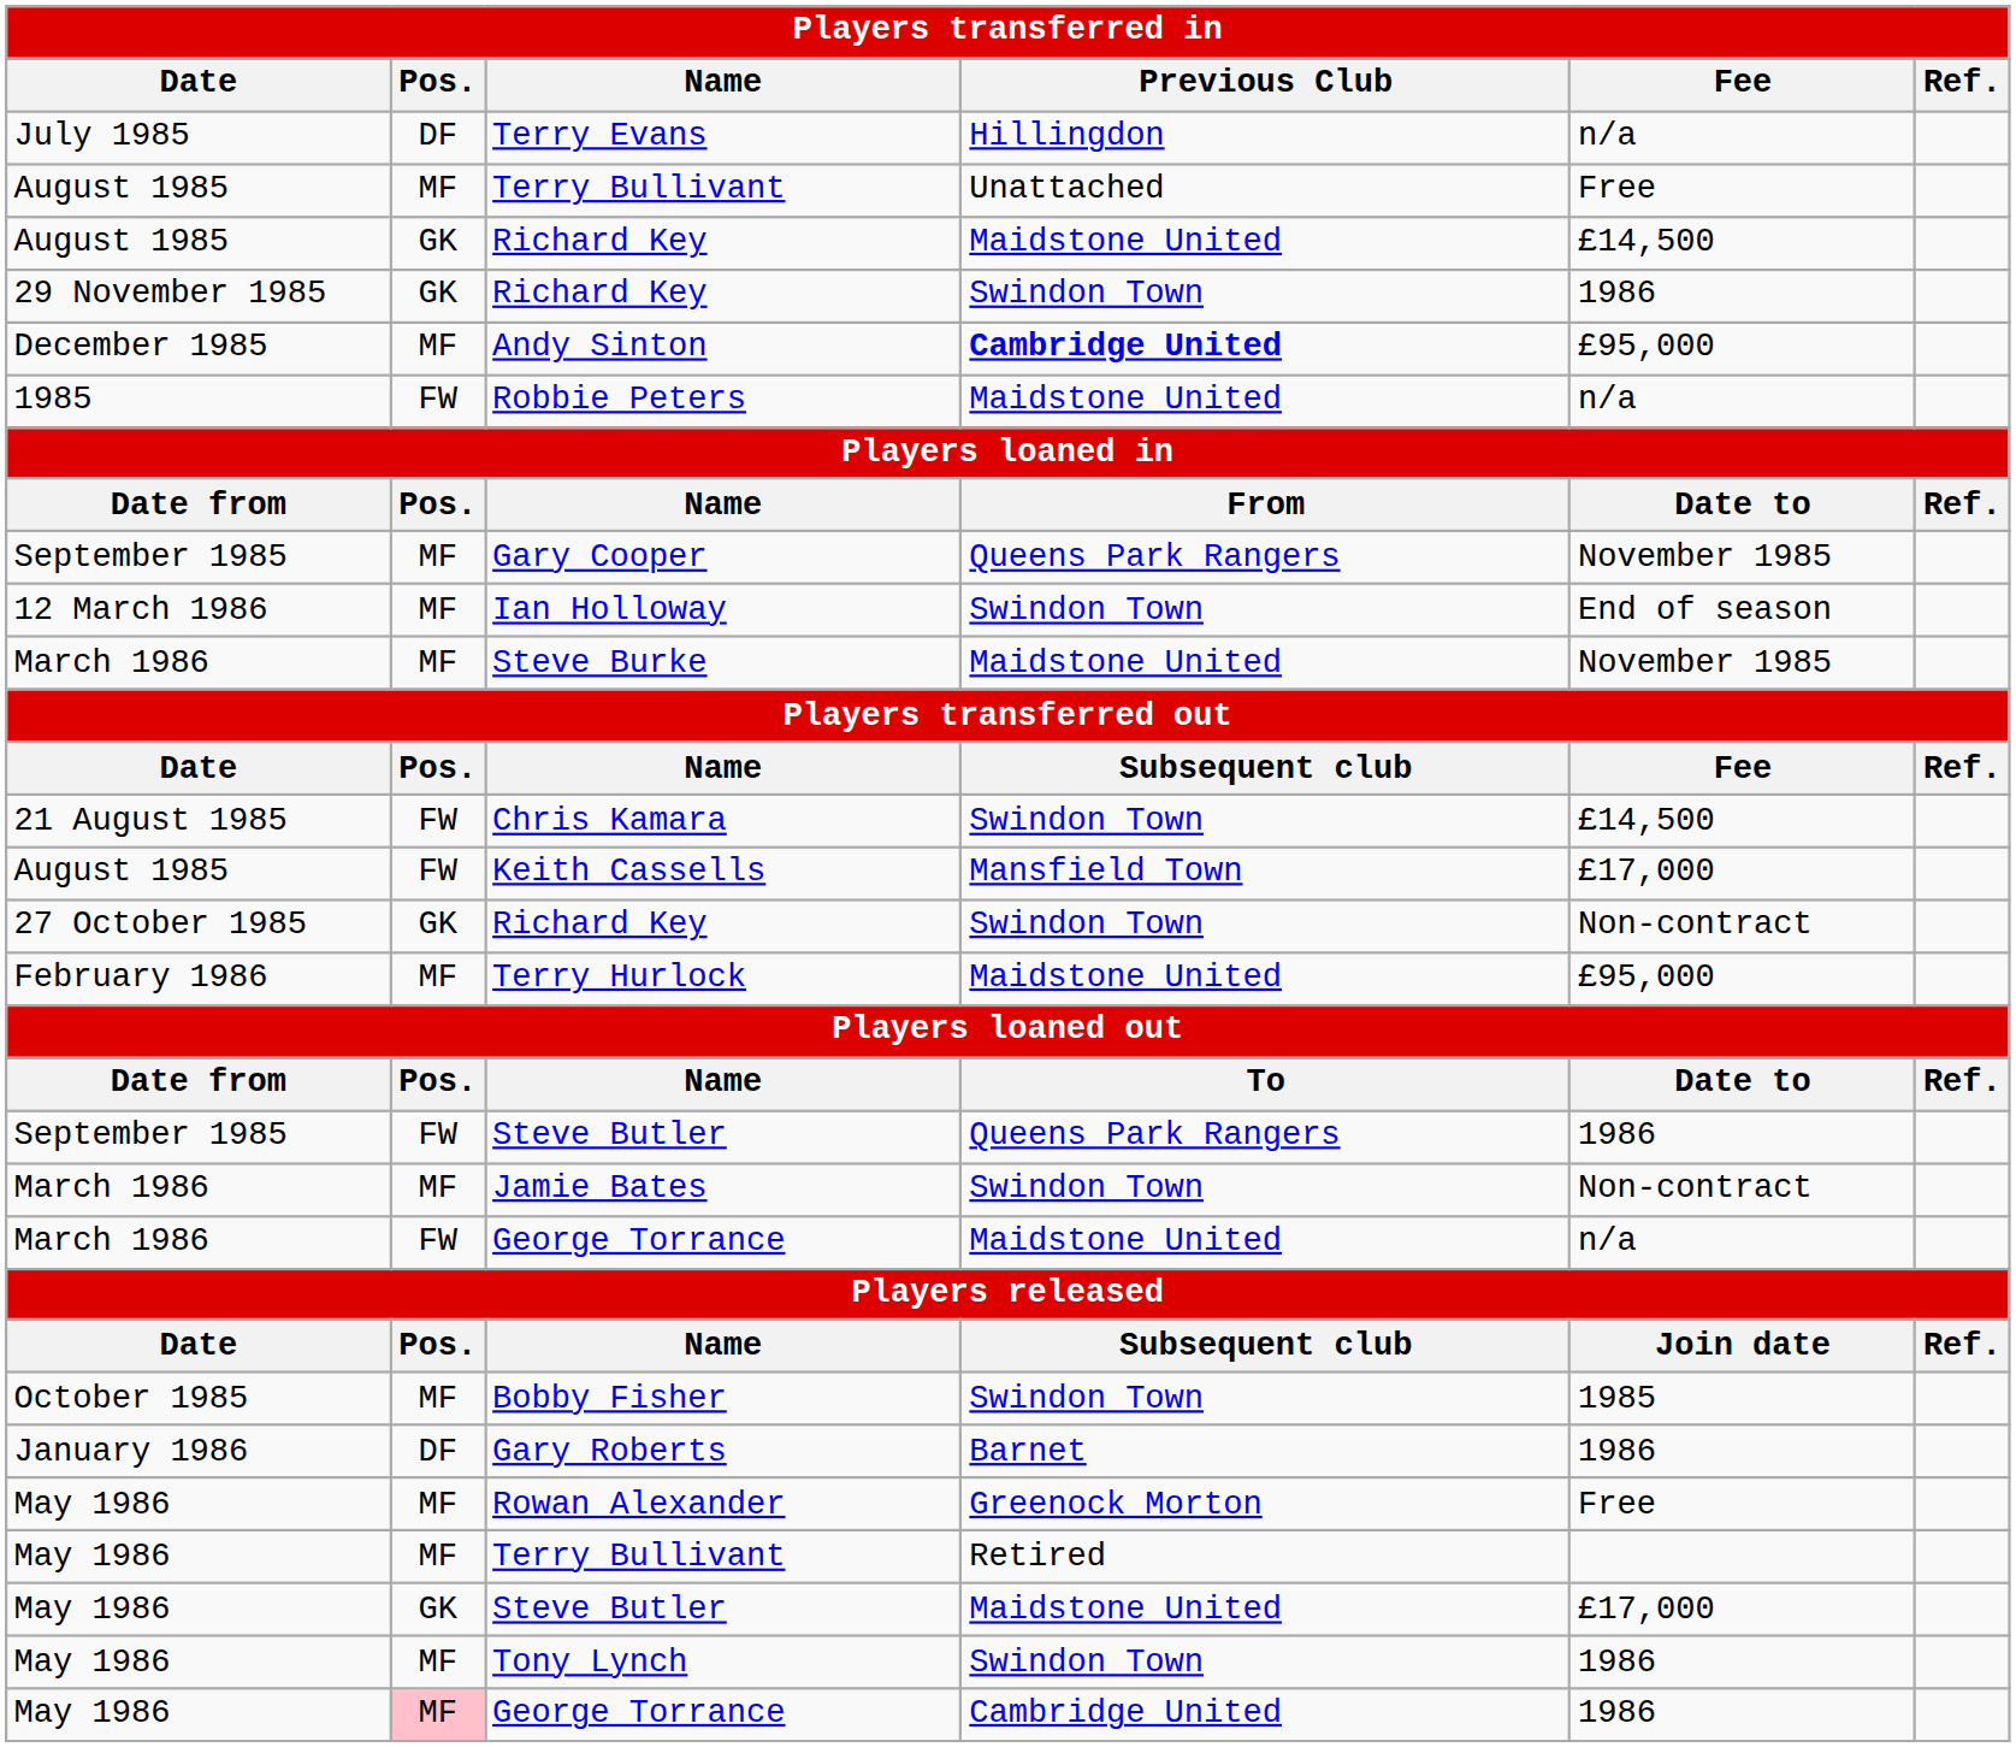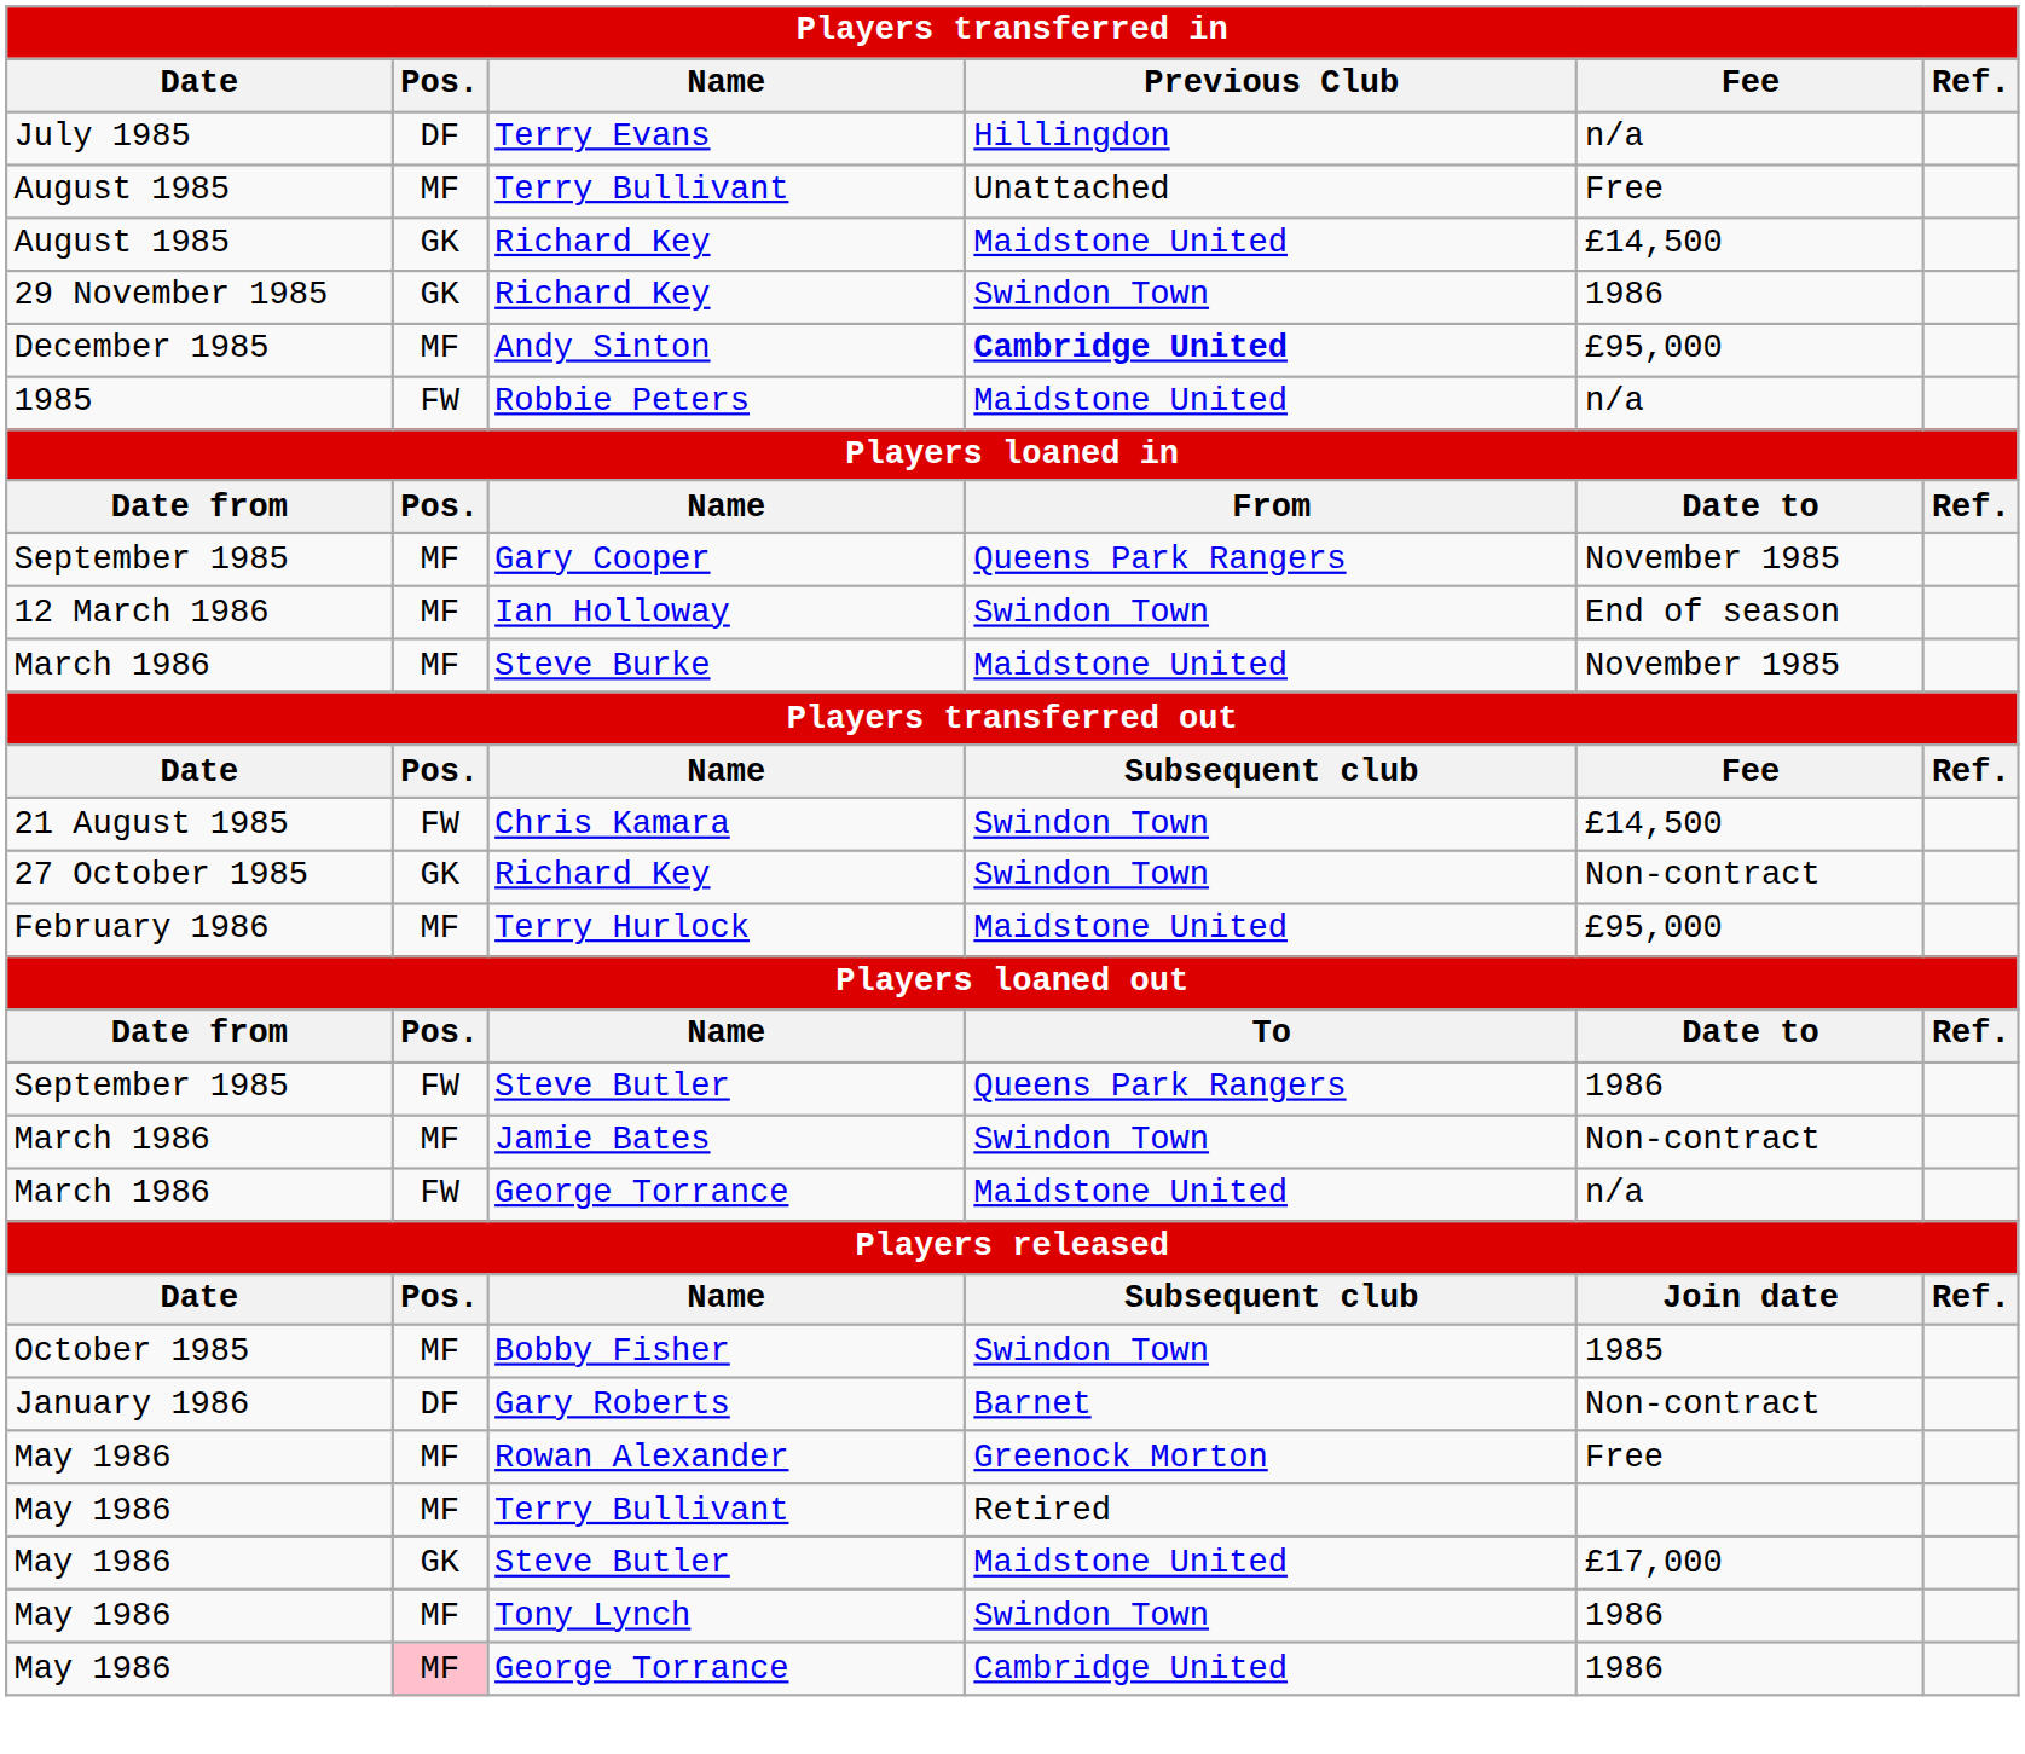 <table class="wikitable" style="font-size:95%;" cellpadding="1">
 <tr>
 <th colspan="6" style="background:#d00; color:white; text-align:center;">Players transferred in</th>
 </tr>
 <tr>
 <th style="width:140px;">Date</th>
 <th style="width:25px;">Pos.</th>
 <th style="width:175px;">Name</th>
 <th style="width:225px;">Previous Club</th>
 <th style="width:125px;">Fee</th>
 <th style="width:25px;">Ref.</th>
 </tr>
 <tr>
 <td>July 1985</td>
 <td style="text-align:center;">DF</td>
 <td> <a href='#'>Terry Evans</a></td>
 <td> <a href='#'>Hillingdon</a></td>
 <td>n/a</td>
 <td></td>
 </tr>
 <tr>
 <td>August 1985</td>
 <td style="text-align:center;">MF</td>
 <td> <a href='#'>Terry Bullivant</a></td>
 <td>Unattached</td>
 <td>Free</td>
 <td></td>
 </tr>
 <tr>
 <td>August 1985</td>
 <td style="text-align:center;">GK</td>
 <td> <a href='#'>Richard Key</a></td>
 <td> <a href='#'>Maidstone United</a></td>
 <td>£14,500</td>
 <td></td>
 </tr>
 <tr>
 <td>29 November 1985</td>
 <td style="text-align:center;">GK</td>
 <td> <a href='#'>Richard Key</a></td>
 <td> <a href='#'>Swindon Town</a></td>
 <td>1986</td>
 <td></td>
 </tr>
 <tr>
 <td>December 1985</td>
 <td style="text-align:center;">MF</td>
 <td> <a href='#'>Andy Sinton</a></td>
 <td><strong> <a href='#'>Cambridge United</a></strong></td>
 <td>£95,000</td>
 <td></td>
 </tr>
 <tr>
 <td>1985</td>
 <td style="text-align:center;">FW</td>
 <td> <a href='#'>Robbie Peters</a></td>
 <td> <a href='#'>Maidstone United</a></td>
 <td>n/a</td>
 <td></td>
 </tr>
 <tr>
 <th colspan="6" style="background:#d00; color:white; text-align:center;">Players loaned in</th>
 </tr>
 <tr>
 <th>Date from</th>
 <th>Pos.</th>
 <th>Name</th>
 <th>From</th>
 <th>Date to</th>
 <th>Ref.</th>
 </tr>
 <tr>
 <td>September 1985</td>
 <td style="text-align:center;">MF</td>
 <td> <a href='#'>Gary Cooper</a></td>
 <td> <a href='#'>Queens Park Rangers</a></td>
 <td>November 1985</td>
 <td></td>
 </tr>
 <tr>
 <td>12 March 1986</td>
 <td style="text-align:center;">MF</td>
 <td> <a href='#'>Ian Holloway</a></td>
 <td> <a href='#'>Swindon Town</a></td>
 <td>End of season</td>
 <td></td>
 </tr>
 <tr>
 <td>March 1986</td>
 <td style="text-align:center;">MF</td>
 <td> <a href='#'>Steve Burke</a></td>
 <td> <a href='#'>Maidstone United</a></td>
 <td>November 1985</td>
 <td></td>
 </tr>
 <tr>
 <th colspan="6" style="background:#d00; color:white; text-align:center;">Players transferred out</th>
 </tr>
 <tr>
 <th>Date</th>
 <th>Pos.</th>
 <th>Name</th>
 <th>Subsequent club</th>
 <th>Fee</th>
 <th>Ref.</th>
 </tr>
 <tr>
 <td>21 August 1985</td>
 <td style="text-align:center;">FW</td>
 <td> <a href='#'>Chris Kamara</a></td>
 <td> <a href='#'>Swindon Town</a></td>
 <td>£14,500</td>
 <td></td>
 </tr>
 <tr>
-<td>August 1985</td>
-<td style="text-align:center;">FW</td>
-<td> <a href='#'>Keith Cassells</a></td>
-<td> <a href='#'>Mansfield Town</a></td>
-<td>£17,000</td>
-<td></td>
-</tr>
-<tr>
 <td>27 October 1985</td>
 <td style="text-align:center;">GK</td>
 <td> <a href='#'>Richard Key</a></td>
 <td> <a href='#'>Swindon Town</a></td>
 <td>Non-contract</td>
 <td></td>
 </tr>
 <tr>
 <td>February 1986</td>
 <td style="text-align:center;">MF</td>
 <td> <a href='#'>Terry Hurlock</a></td>
 <td> <a href='#'>Maidstone United</a></td>
 <td>£95,000</td>
 <td></td>
 </tr>
 <tr>
 <th colspan="6" style="background:#d00; color:white; text-align:center;">Players loaned out</th>
 </tr>
 <tr>
 <th>Date from</th>
 <th>Pos.</th>
 <th>Name</th>
 <th>To</th>
 <th>Date to</th>
 <th>Ref.</th>
 </tr>
 <tr>
 <td>September 1985</td>
 <td style="text-align:center;">FW</td>
 <td> <a href='#'>Steve Butler</a></td>
 <td> <a href='#'>Queens Park Rangers</a></td>
 <td>1986</td>
 <td></td>
 </tr>
 <tr>
 <td>March 1986</td>
 <td style="text-align:center;">MF</td>
 <td> <a href='#'>Jamie Bates</a></td>
 <td> <a href='#'>Swindon Town</a></td>
 <td>Non-contract</td>
 <td></td>
 </tr>
 <tr>
 <td>March 1986</td>
 <td style="text-align:center;">FW</td>
 <td> <a href='#'>George Torrance</a></td>
 <td> <a href='#'>Maidstone United</a></td>
 <td>n/a</td>
 <td></td>
 </tr>
 <tr>
 <th colspan="6" style="background:#d00; color:white; text-align:center;">Players released</th>
 </tr>
 <tr>
 <th>Date</th>
 <th>Pos.</th>
 <th>Name</th>
 <th>Subsequent club</th>
 <th>Join date</th>
 <th>Ref.</th>
 </tr>
 <tr>
 <td>October 1985</td>
 <td style="text-align:center;">MF</td>
 <td> <a href='#'>Bobby Fisher</a></td>
 <td> <a href='#'>Swindon Town</a></td>
 <td>1985</td>
 <td></td>
 </tr>
 <tr>
 <td>January 1986</td>
 <td style="text-align:center;">DF</td>
 <td> <a href='#'>Gary Roberts</a></td>
 <td> <a href='#'>Barnet</a></td>
-<td>1986</td>
+<td>Non-contract</td>
 <td></td>
 </tr>
 <tr>
 <td>May 1986</td>
 <td style="text-align:center;">MF</td>
 <td> <a href='#'>Rowan Alexander</a></td>
 <td> <a href='#'>Greenock Morton</a></td>
 <td>Free</td>
 <td></td>
 </tr>
 <tr>
 <td>May 1986</td>
 <td style="text-align:center;">MF</td>
 <td> <a href='#'>Terry Bullivant</a></td>
 <td>Retired</td>
 <td></td>
 <td></td>
 </tr>
 <tr>
 <td>May 1986</td>
 <td style="text-align:center;">GK</td>
 <td> <a href='#'>Steve Butler</a></td>
 <td> <a href='#'>Maidstone United</a></td>
 <td>£17,000</td>
 <td></td>
 </tr>
 <tr>
 <td>May 1986</td>
 <td style="text-align:center;">MF</td>
 <td> <a href='#'>Tony Lynch</a></td>
 <td> <a href='#'>Swindon Town</a></td>
 <td>1986</td>
 <td></td>
 </tr>
 <tr>
 <td>May 1986</td>
 <td style="background: pink; text-align:center;">MF</td>
 <td> <a href='#'>George Torrance</a></td>
 <td> <a href='#'>Cambridge United</a></td>
 <td>1986</td>
 <td></td>
 </tr>
 </table>
